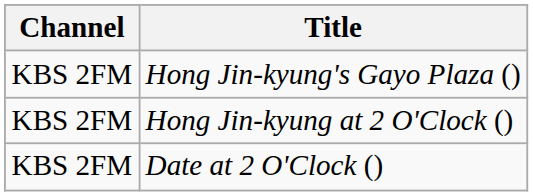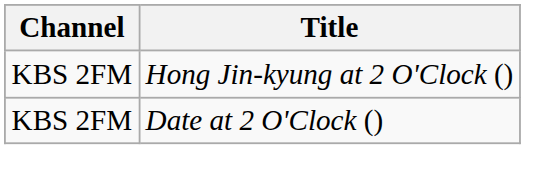 <table class="wikitable">
 <tr>
 <th><strong>Channel</strong></th>
 <th><strong>Title</strong></th>
-</tr>
-<tr>
-<td>KBS 2FM</td>
-<td><em>Hong Jin-kyung's Gayo Plaza</em> ()</td>
 </tr>
 <tr>
 <td>KBS 2FM</td>
 <td><em>Hong Jin-kyung at 2 O'Clock</em> ()</td>
 </tr>
 <tr>
 <td>KBS 2FM</td>
 <td><em>Date at 2 O'Clock</em> ()</td>
 </tr>
 </table>
